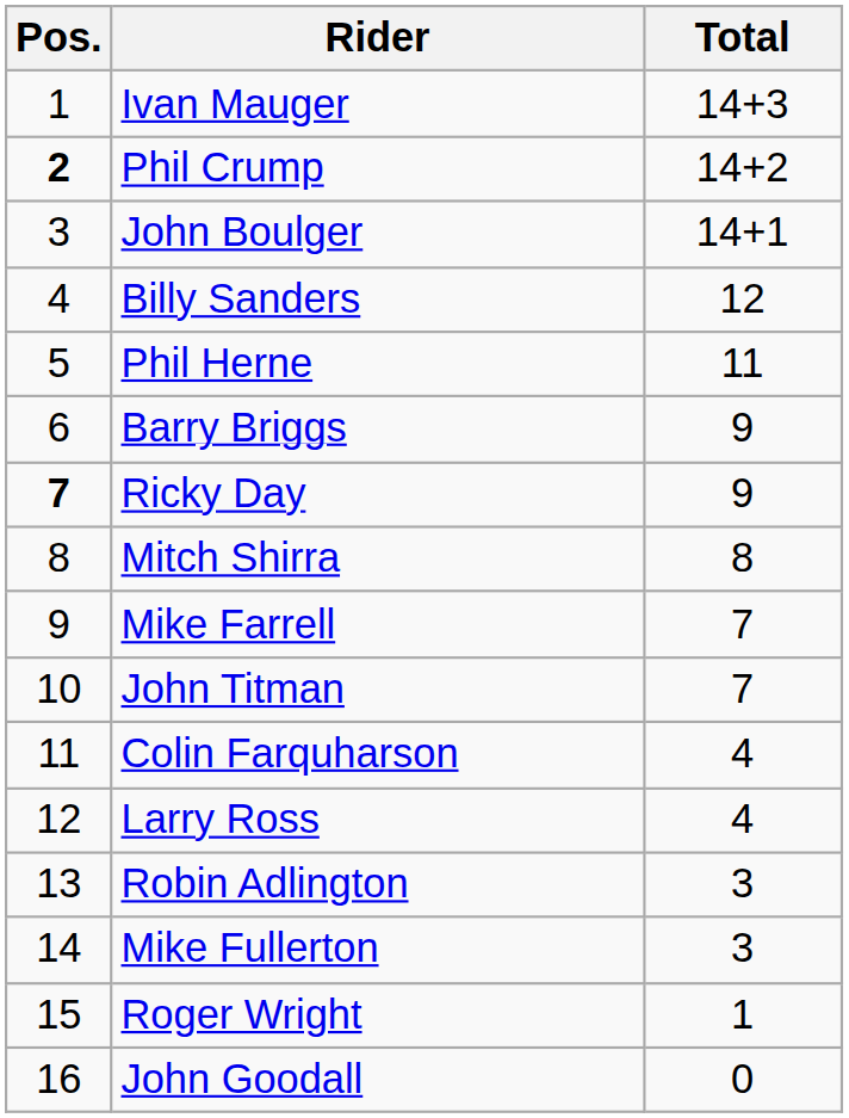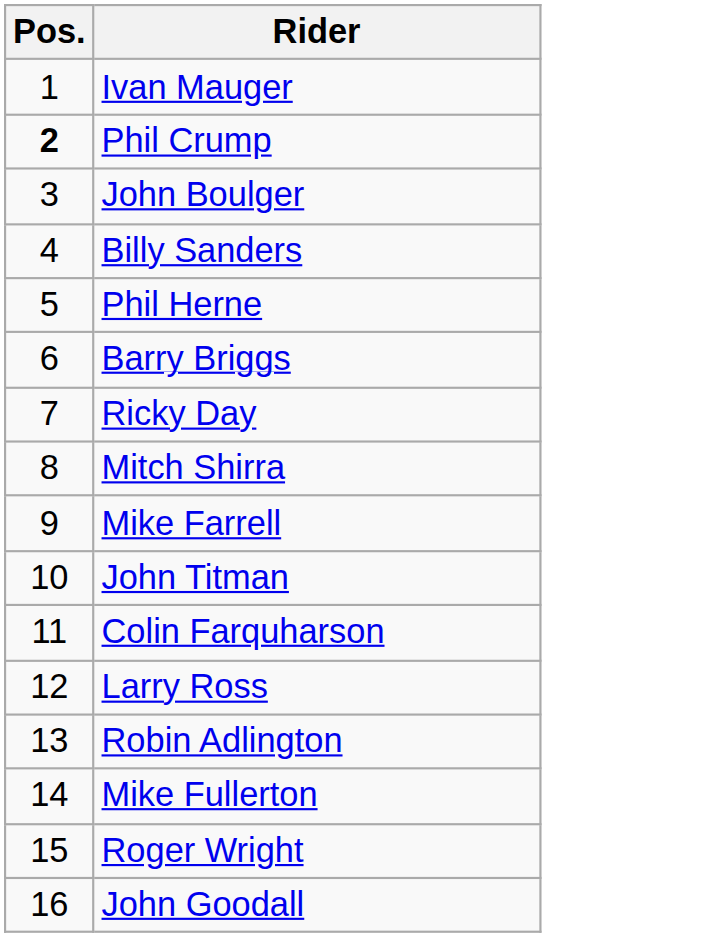 <table class=wikitable>
 <tr>
 <th width=25px>Pos.</th>
 <th width=200px>Rider</th>
-<th width=70px>Total</th>
 </tr>
 <tr align=center >
 <td>1</td>
 <td align=left> <a href='#'>Ivan Mauger</a></td>
-<td>14+3</td>
 </tr>
 <tr align=center >
 <td><strong>2</strong></td>
 <td align=left> <a href='#'>Phil Crump</a></td>
-<td>14+2</td>
 </tr>
 <tr align=center >
 <td>3</td>
 <td align=left> <a href='#'>John Boulger</a></td>
-<td>14+1</td>
 </tr>
 <tr align=center >
 <td>4</td>
 <td align=left> <a href='#'>Billy Sanders</a></td>
-<td>12</td>
 </tr>
 <tr align=center>
 <td>5</td>
 <td align=left> <a href='#'>Phil Herne</a></td>
-<td>11</td>
 </tr>
 <tr align=center>
 <td>6</td>
 <td align=left> <a href='#'>Barry Briggs</a></td>
-<td>9</td>
 </tr>
 <tr align=center>
-<td><strong>7</strong></td>
+<td>7</td>
 <td align=left> <a href='#'>Ricky Day</a></td>
-<td>9</td>
 </tr>
 <tr align=center>
 <td>8</td>
 <td align=left> <a href='#'>Mitch Shirra</a></td>
-<td>8</td>
 </tr>
 <tr align=center>
 <td>9</td>
 <td align=left> <a href='#'>Mike Farrell</a></td>
-<td>7</td>
 </tr>
 <tr align=center>
 <td>10</td>
 <td align=left> <a href='#'>John Titman</a></td>
-<td>7</td>
 </tr>
 <tr align=center>
 <td>11</td>
 <td align=left> <a href='#'>Colin Farquharson</a></td>
-<td>4</td>
 </tr>
 <tr align=center>
 <td>12</td>
 <td align=left> <a href='#'>Larry Ross</a></td>
-<td>4</td>
 </tr>
 <tr align=center>
 <td>13</td>
 <td align=left> <a href='#'>Robin Adlington</a></td>
-<td>3</td>
 </tr>
 <tr align=center>
 <td>14</td>
 <td align=left> <a href='#'>Mike Fullerton</a></td>
-<td>3</td>
 </tr>
 <tr align=center>
 <td>15</td>
 <td align=left> <a href='#'>Roger Wright</a></td>
-<td>1</td>
 </tr>
 <tr align=center>
 <td>16</td>
 <td align=left> <a href='#'>John Goodall</a></td>
-<td>0</td>
 </tr>
 </table>
